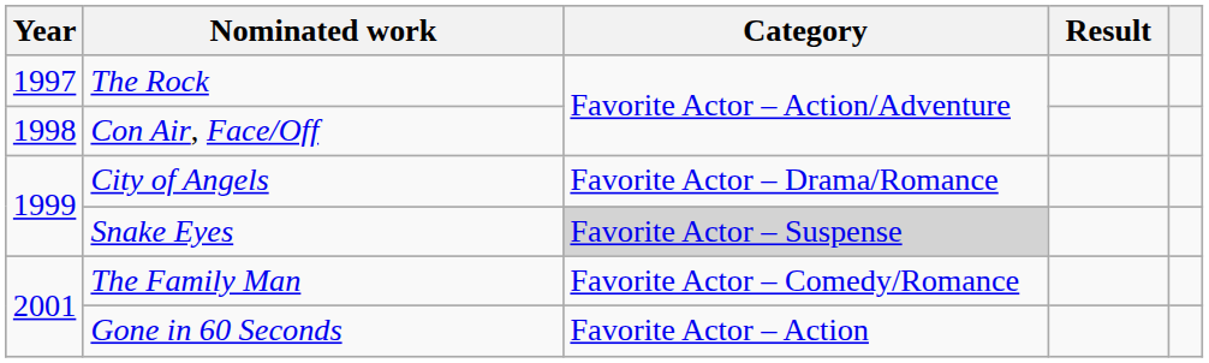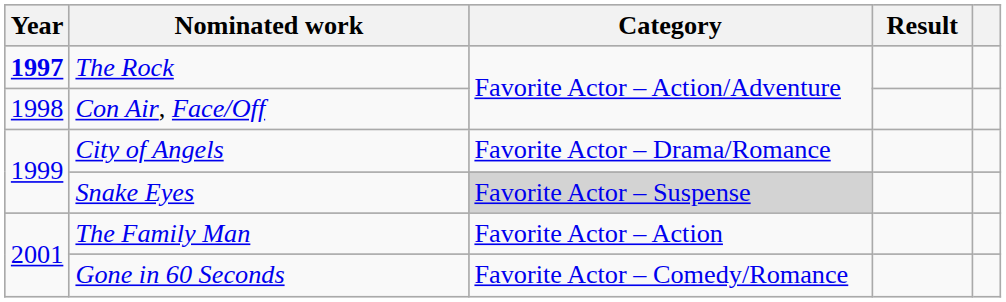 <table class="wikitable sortable">
 <tr>
 <th scope="col" style="width:1em;">Year</th>
 <th scope="col" style="width:39em;">Nominated work</th>
 <th scope="col" style="width:33em;">Category</th>
 <th scope="col" style="width:5em;">Result</th>
 <th scope="col" style="width:2em;" class="unsortable"></th>
 </tr>
 <tr>
-<td><a href='#'>1997</a></td>
+<td><strong><a href='#'>1997</a></strong></td>
 <td><em><a href='#'>The Rock</a></em></td>
 <td rowspan="2"><a href='#'>Favorite Actor – Action/Adventure</a></td>
 <td></td>
 <td style="text-align:center;"></td>
 </tr>
 <tr>
 <td><a href='#'>1998</a></td>
 <td><em><a href='#'>Con Air</a></em>, <em><a href='#'>Face/Off</a></em></td>
 <td></td>
 <td style="text-align:center;"></td>
 </tr>
 <tr>
 <td rowspan="2"><a href='#'>1999</a></td>
 <td><em><a href='#'>City of Angels</a></em></td>
 <td><a href='#'>Favorite Actor – Drama/Romance</a></td>
 <td></td>
 <td style="text-align:center;"></td>
 </tr>
 <tr>
 <td><em><a href='#'>Snake Eyes</a></em></td>
 <td style="background: lightgrey;"><a href='#'>Favorite Actor – Suspense</a></td>
 <td></td>
 <td style="text-align:center;"></td>
 </tr>
 <tr>
 <td rowspan="2"><a href='#'>2001</a></td>
 <td><em><a href='#'>The Family Man</a></em></td>
-<td><a href='#'>Favorite Actor – Comedy/Romance</a></td>
+<td><a href='#'>Favorite Actor – Action</a></td>
 <td></td>
 <td style="text-align:center;"></td>
 </tr>
 <tr>
 <td><em><a href='#'>Gone in 60 Seconds</a></em></td>
-<td><a href='#'>Favorite Actor – Action</a></td>
+<td><a href='#'>Favorite Actor – Comedy/Romance</a></td>
 <td></td>
 <td style="text-align:center;"></td>
 </tr>
 </table>
